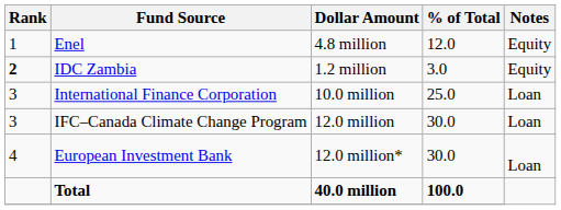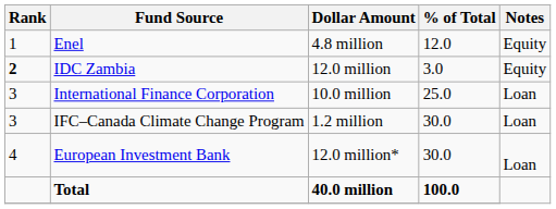 <table class="wikitable sortable">
 <tr>
 <th style="width:2em;">Rank</th>
 <th>Fund Source</th>
 <th>Dollar Amount</th>
 <th>% of Total</th>
 <th>Notes</th>
 </tr>
 <tr>
 <td>1</td>
 <td><a href='#'>Enel</a></td>
 <td>4.8 million</td>
 <td>12.0</td>
 <td>Equity</td>
 </tr>
 <tr>
 <td><strong>2</strong></td>
 <td><a href='#'>IDC Zambia</a></td>
-<td>1.2 million</td>
+<td>12.0 million</td>
 <td>3.0</td>
 <td>Equity</td>
 </tr>
 <tr>
 <td>3</td>
 <td><a href='#'>International Finance Corporation</a></td>
 <td>10.0 million</td>
 <td>25.0</td>
 <td>Loan</td>
 </tr>
 <tr>
 <td>3</td>
 <td>IFC–Canada Climate Change Program</td>
-<td>12.0 million</td>
+<td>1.2 million</td>
 <td>30.0</td>
 <td>Loan</td>
 </tr>
 <tr>
 <td>4</td>
 <td><a href='#'>European Investment Bank</a></td>
 <td>12.0 million*</td>
 <td>30.0</td>
 <td><br>Loan</td>
 </tr>
 <tr>
 <td></td>
 <td><strong>Total</strong></td>
 <td><strong>40.0 million</strong></td>
 <td><strong>100.0</strong></td>
 </tr>
 <tr>
 </tr>
 </table>
